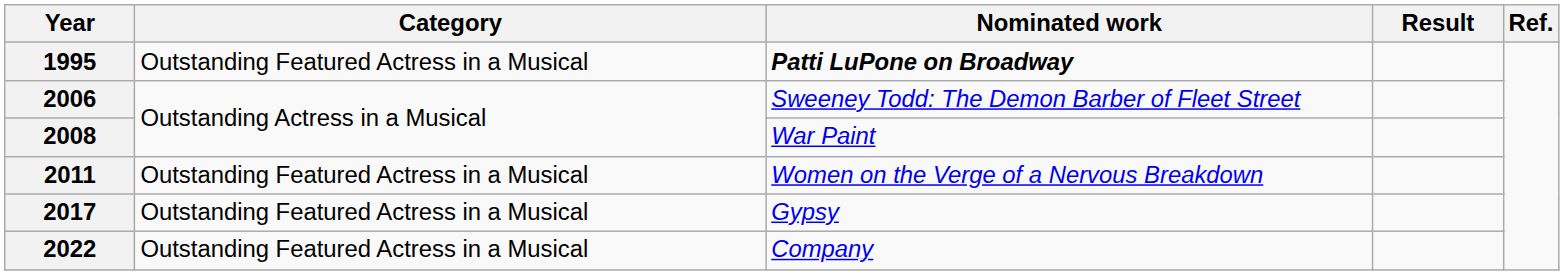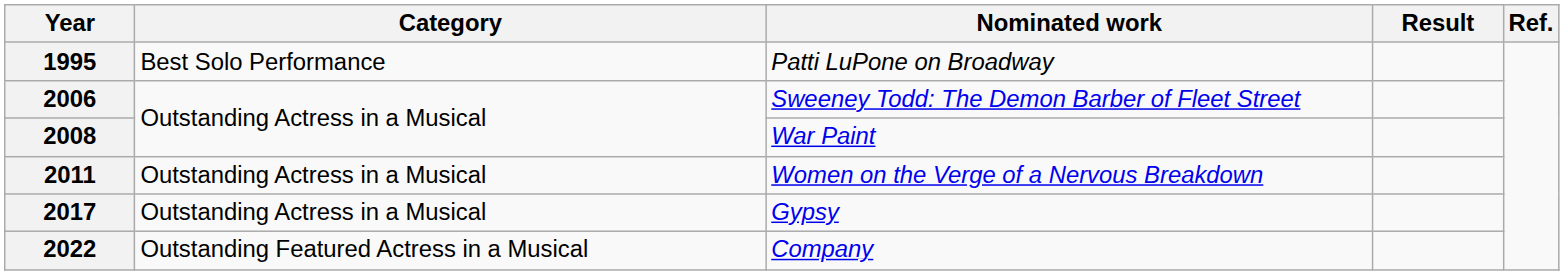 <table class=wikitable>
 <tr>
 <th scope="col" style="width:5em;">Year</th>
 <th scope="col" style="width:26em;">Category</th>
 <th scope="col" style="width:25em;">Nominated work</th>
 <th scope="col" style="width:5em;">Result</th>
 <th>Ref.</th>
 </tr>
 <tr>
 <th Scope=row>1995</th>
-<td>Outstanding Featured Actress in a Musical</td>
-<td><strong><em>Patti LuPone on Broadway</em></strong></td>
+<td>Best Solo Performance</td>
+<td><em>Patti LuPone on Broadway</em></td>
 <td></td>
 </tr>
 <tr>
 <th Scope=row>2006</th>
 <td rowspan="2">Outstanding Actress in a Musical</td>
 <td><em><a href='#'>Sweeney Todd: The Demon Barber of Fleet Street</a></em></td>
 <td></td>
 </tr>
 <tr>
 <th Scope=row>2008</th>
 <td><em><a href='#'>War Paint</a></em></td>
 <td></td>
 </tr>
 <tr>
 <th Scope=row>2011</th>
-<td>Outstanding Featured Actress in a Musical</td>
+<td>Outstanding Actress in a Musical</td>
 <td><em><a href='#'>Women on the Verge of a Nervous Breakdown</a></em></td>
 <td></td>
 </tr>
 <tr>
 <th Scope=row>2017</th>
-<td>Outstanding Featured Actress in a Musical</td>
+<td>Outstanding Actress in a Musical</td>
 <td><em><a href='#'>Gypsy</a></em></td>
 <td></td>
 </tr>
 <tr>
 <th Scope=row>2022</th>
 <td>Outstanding Featured Actress in a Musical</td>
 <td><em><a href='#'>Company</a></em></td>
 <td></td>
 </tr>
 </table>
